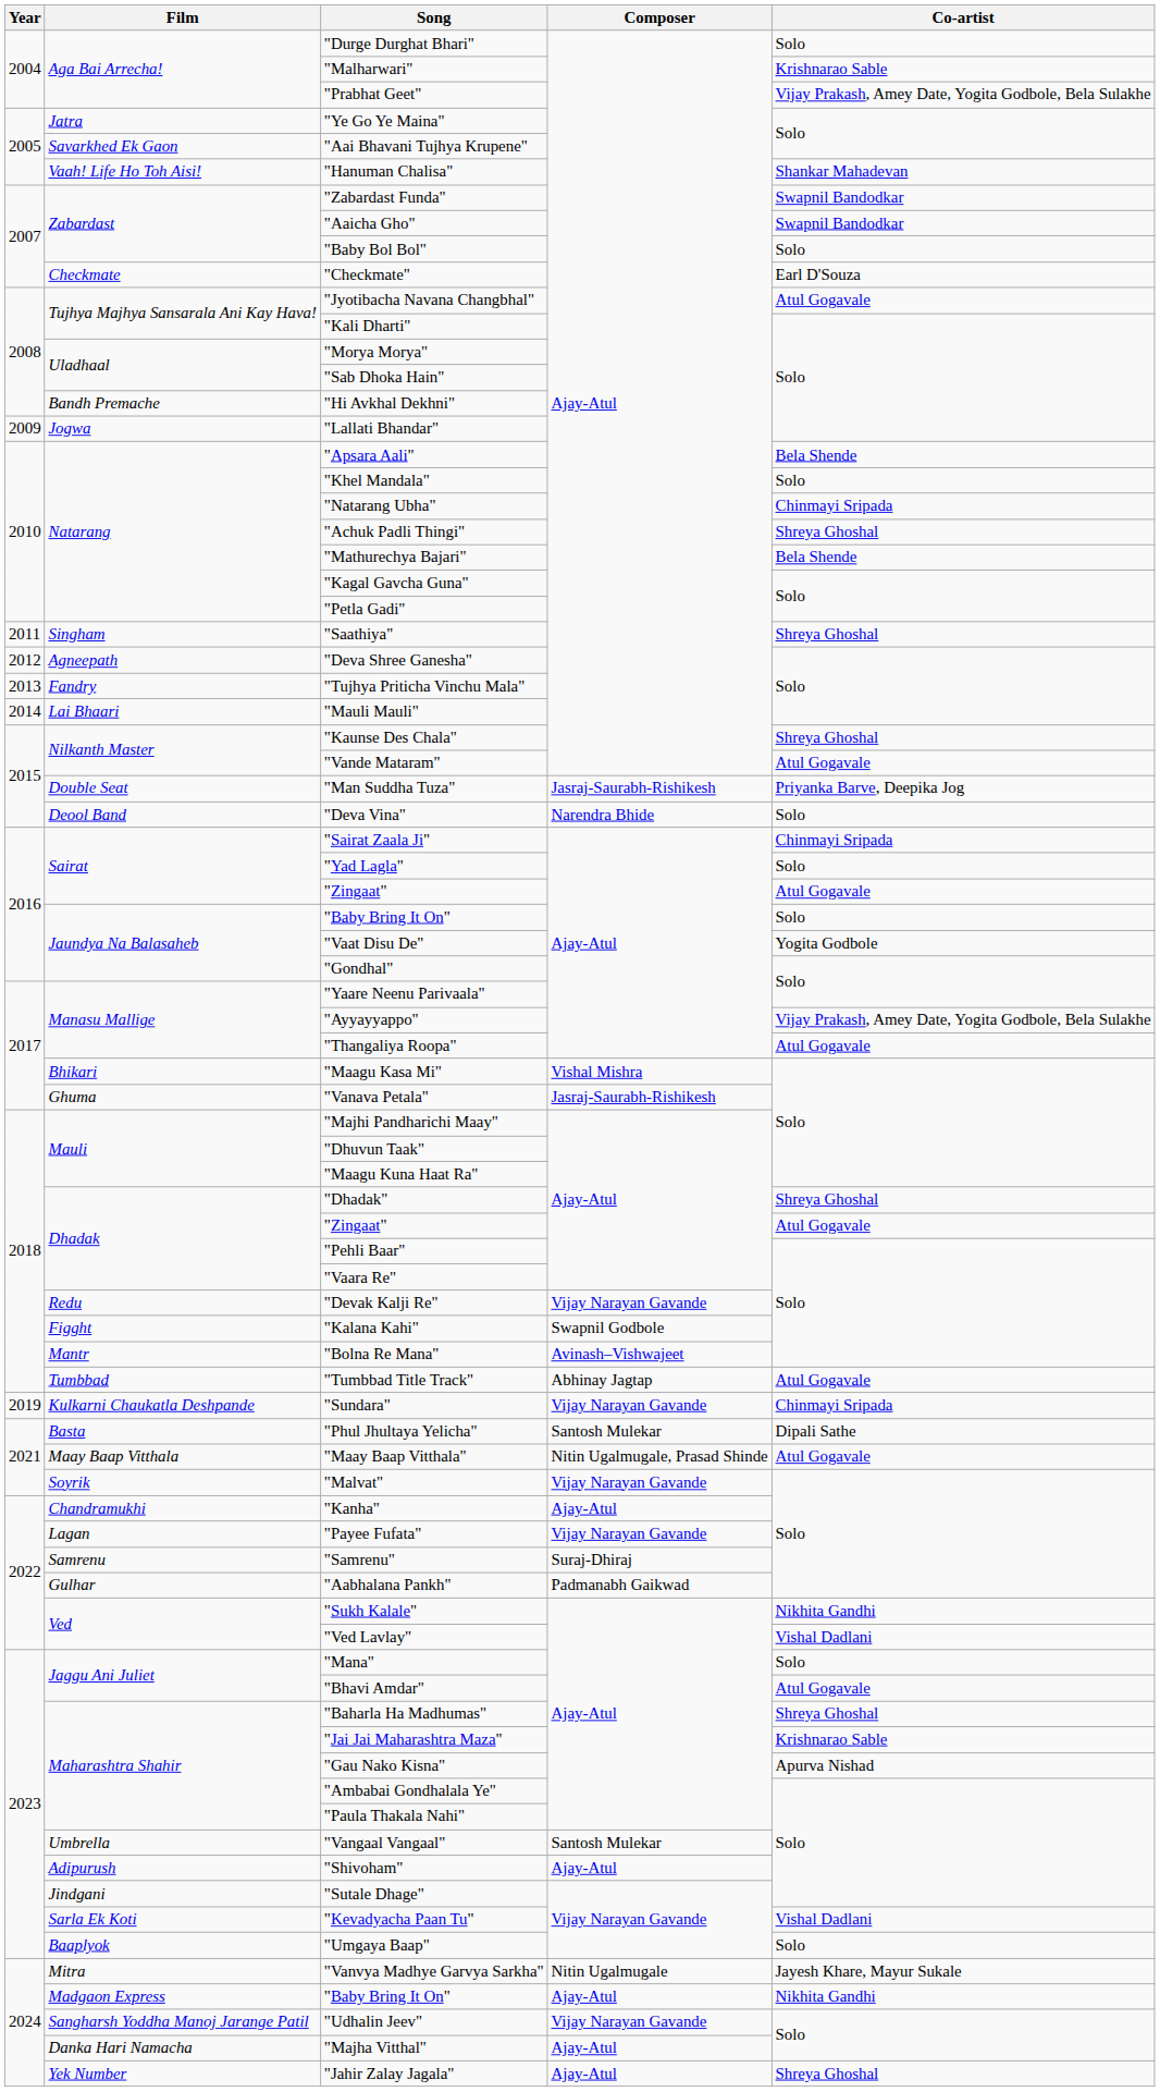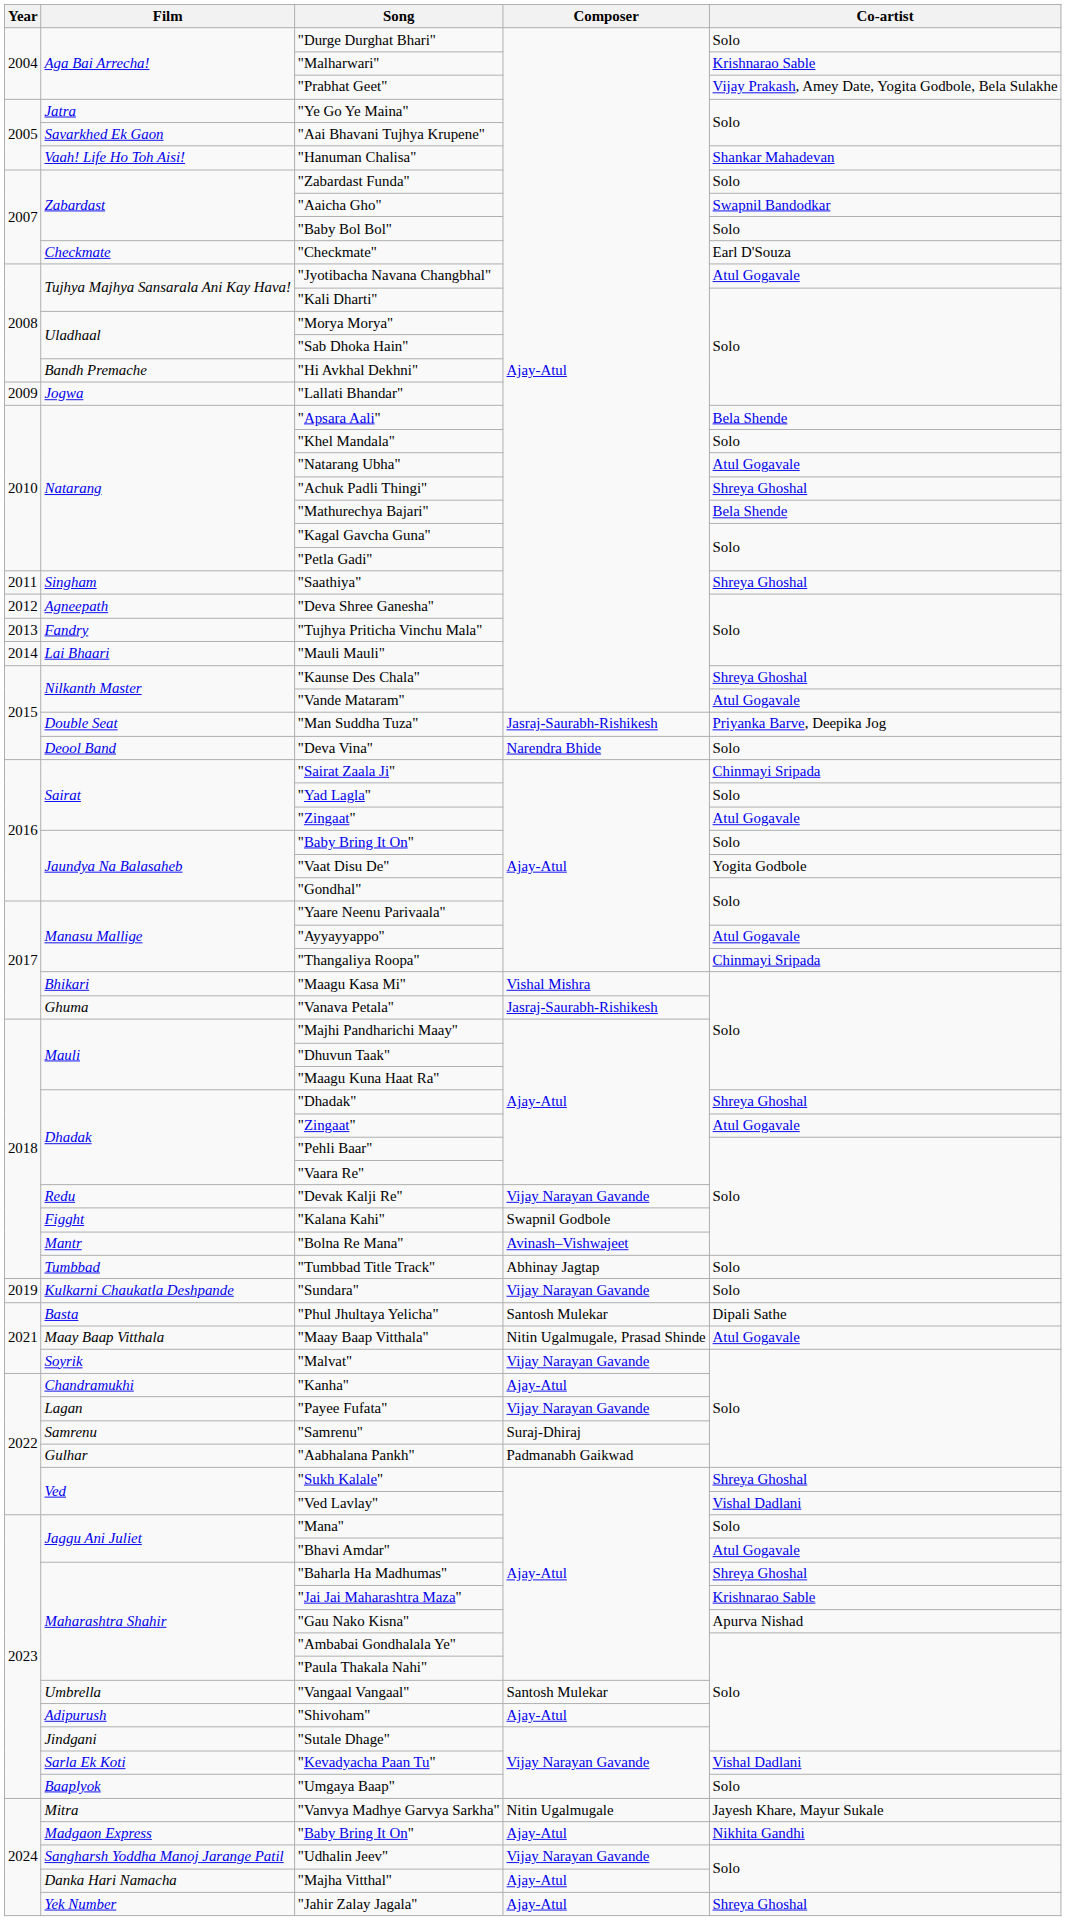 <table class="wikitable">
 <tr>
 <th>Year</th>
 <th>Film</th>
 <th>Song</th>
 <th>Composer</th>
 <th>Co-artist</th>
 </tr>
 <tr>
 <td rowspan="3">2004</td>
 <td rowspan="3"><em><a href='#'>Aga Bai Arrecha!</a></em></td>
 <td>"Durge Durghat Bhari"</td>
 <td rowspan="29"><a href='#'>Ajay-Atul</a></td>
 <td>Solo</td>
 </tr>
 <tr>
 <td>"Malharwari"</td>
 <td><a href='#'>Krishnarao Sable</a></td>
 </tr>
 <tr>
 <td>"Prabhat Geet"</td>
 <td><a href='#'>Vijay Prakash</a>, Amey Date, Yogita Godbole, Bela Sulakhe</td>
 </tr>
 <tr>
 <td rowspan="3">2005</td>
 <td><em><a href='#'>Jatra</a></em></td>
 <td>"Ye Go Ye Maina"</td>
 <td rowspan="2">Solo</td>
 </tr>
 <tr>
 <td><em><a href='#'>Savarkhed Ek Gaon</a></em></td>
 <td>"Aai Bhavani Tujhya Krupene"</td>
 </tr>
 <tr>
 <td><em><a href='#'>Vaah! Life Ho Toh Aisi!</a></em></td>
 <td>"Hanuman Chalisa"</td>
 <td><a href='#'>Shankar Mahadevan</a></td>
 </tr>
 <tr>
 <td rowspan="4">2007</td>
 <td rowspan="3"><em><a href='#'>Zabardast</a></em></td>
 <td>"Zabardast Funda"</td>
-<td><a href='#'>Swapnil Bandodkar</a></td>
+<td>Solo</td>
 </tr>
 <tr>
 <td>"Aaicha Gho"</td>
 <td><a href='#'>Swapnil Bandodkar</a></td>
 </tr>
 <tr>
 <td>"Baby Bol Bol"</td>
 <td>Solo</td>
 </tr>
 <tr>
 <td><em><a href='#'>Checkmate</a></em></td>
 <td>"Checkmate"</td>
 <td>Earl D'Souza</td>
 </tr>
 <tr>
 <td rowspan="5">2008</td>
 <td rowspan="2"><em>Tujhya Majhya Sansarala Ani Kay Hava!</em></td>
 <td>"Jyotibacha Navana Changbhal"</td>
 <td><a href='#'>Atul Gogavale</a></td>
 </tr>
 <tr>
 <td>"Kali Dharti"</td>
 <td rowspan="5">Solo</td>
 </tr>
 <tr>
 <td rowspan="2"><em>Uladhaal</em></td>
 <td>"Morya Morya"</td>
 </tr>
 <tr>
 <td>"Sab Dhoka Hain"</td>
 </tr>
 <tr>
 <td><em>Bandh Premache</em></td>
 <td>"Hi Avkhal Dekhni"</td>
 </tr>
 <tr>
 <td>2009</td>
 <td><em><a href='#'>Jogwa</a></em></td>
 <td>"Lallati Bhandar"</td>
 </tr>
 <tr>
 <td rowspan="7">2010</td>
 <td rowspan="7"><em><a href='#'>Natarang</a></em></td>
 <td>"<a href='#'>Apsara Aali</a>"</td>
 <td><a href='#'>Bela Shende</a></td>
 </tr>
 <tr>
 <td>"Khel Mandala"</td>
 <td>Solo</td>
 </tr>
 <tr>
 <td>"Natarang Ubha"</td>
-<td><a href='#'>Chinmayi Sripada</a></td>
+<td><a href='#'>Atul Gogavale</a></td>
 </tr>
 <tr>
 <td>"Achuk Padli Thingi"</td>
 <td><a href='#'>Shreya Ghoshal</a></td>
 </tr>
 <tr>
 <td>"Mathurechya Bajari"</td>
 <td><a href='#'>Bela Shende</a></td>
 </tr>
 <tr>
 <td>"Kagal Gavcha Guna"</td>
 <td rowspan="2">Solo</td>
 </tr>
 <tr>
 <td>"Petla Gadi"</td>
 </tr>
 <tr>
 <td>2011</td>
 <td><em><a href='#'>Singham</a></em></td>
 <td>"Saathiya"</td>
 <td><a href='#'>Shreya Ghoshal</a></td>
 </tr>
 <tr>
 <td>2012</td>
 <td><em><a href='#'>Agneepath</a></em></td>
 <td>"Deva Shree Ganesha"</td>
 <td rowspan="3">Solo</td>
 </tr>
 <tr>
 <td>2013</td>
 <td><em><a href='#'>Fandry</a></em></td>
 <td>"Tujhya Priticha Vinchu Mala"</td>
 </tr>
 <tr>
 <td>2014</td>
 <td><em><a href='#'>Lai Bhaari</a></em></td>
 <td>"Mauli Mauli"</td>
 </tr>
 <tr>
 <td rowspan="4">2015</td>
 <td rowspan="2"><em><a href='#'>Nilkanth Master</a></em></td>
 <td>"Kaunse Des Chala"</td>
 <td><a href='#'>Shreya Ghoshal</a></td>
 </tr>
 <tr>
 <td>"Vande Mataram"</td>
 <td><a href='#'>Atul Gogavale</a></td>
 </tr>
 <tr>
 <td><em><a href='#'>Double Seat</a></em></td>
 <td>"Man Suddha Tuza"</td>
 <td><a href='#'>Jasraj-Saurabh-Rishikesh</a></td>
 <td><a href='#'>Priyanka Barve</a>, Deepika Jog</td>
 </tr>
 <tr>
 <td><em><a href='#'>Deool Band</a></em></td>
 <td>"Deva Vina"</td>
 <td><a href='#'>Narendra Bhide</a></td>
 <td>Solo</td>
 </tr>
 <tr>
 <td rowspan="6">2016</td>
 <td rowspan="3"><em><a href='#'>Sairat</a></em></td>
 <td>"<a href='#'>Sairat Zaala Ji</a>"</td>
 <td rowspan="9"><a href='#'>Ajay-Atul</a></td>
 <td><a href='#'>Chinmayi Sripada</a></td>
 </tr>
 <tr>
 <td>"<a href='#'>Yad Lagla</a>"</td>
 <td>Solo</td>
 </tr>
 <tr>
 <td>"<a href='#'>Zingaat</a>"</td>
 <td><a href='#'>Atul Gogavale</a></td>
 </tr>
 <tr>
 <td rowspan="3"><em><a href='#'>Jaundya Na Balasaheb</a></em></td>
 <td>"<a href='#'>Baby Bring It On</a>"</td>
 <td>Solo</td>
 </tr>
 <tr>
 <td>"Vaat Disu De"</td>
 <td>Yogita Godbole</td>
 </tr>
 <tr>
 <td>"Gondhal"</td>
 <td rowspan="2">Solo</td>
 </tr>
 <tr>
 <td rowspan="5">2017</td>
 <td rowspan="3"><em><a href='#'>Manasu Mallige</a></em></td>
 <td>"Yaare Neenu Parivaala"</td>
 </tr>
 <tr>
 <td>"Ayyayyappo"</td>
-<td><a href='#'>Vijay Prakash</a>, Amey Date, Yogita Godbole, Bela Sulakhe</td>
+<td><a href='#'>Atul Gogavale</a></td>
 </tr>
 <tr>
 <td>"Thangaliya Roopa"</td>
-<td><a href='#'>Atul Gogavale</a></td>
+<td><a href='#'>Chinmayi Sripada</a></td>
 </tr>
 <tr>
 <td><em><a href='#'>Bhikari</a></em></td>
 <td>"Maagu Kasa Mi"</td>
 <td><a href='#'>Vishal Mishra</a></td>
 <td rowspan="5">Solo</td>
 </tr>
 <tr>
 <td><em>Ghuma</em></td>
 <td>"Vanava Petala"</td>
 <td><a href='#'>Jasraj-Saurabh-Rishikesh</a></td>
 </tr>
 <tr>
 <td rowspan="11">2018</td>
 <td rowspan="3"><em><a href='#'>Mauli</a></em></td>
 <td>"Majhi Pandharichi Maay"</td>
 <td rowspan="7"><a href='#'>Ajay-Atul</a></td>
 </tr>
 <tr>
 <td>"Dhuvun Taak"</td>
 </tr>
 <tr>
 <td>"Maagu Kuna Haat Ra"</td>
 </tr>
 <tr>
 <td rowspan="4"><em><a href='#'>Dhadak</a></em></td>
 <td>"Dhadak"</td>
 <td><a href='#'>Shreya Ghoshal</a></td>
 </tr>
 <tr>
 <td>"<a href='#'>Zingaat</a>"</td>
 <td><a href='#'>Atul Gogavale</a></td>
 </tr>
 <tr>
 <td>"Pehli Baar"</td>
 <td rowspan="5">Solo</td>
 </tr>
 <tr>
 <td>"Vaara Re"</td>
 </tr>
 <tr>
 <td><em><a href='#'>Redu</a></em></td>
 <td>"Devak Kalji Re"</td>
 <td><a href='#'>Vijay Narayan Gavande</a></td>
 </tr>
 <tr>
 <td><em><a href='#'>Figght</a></em></td>
 <td>"Kalana Kahi"</td>
 <td>Swapnil Godbole</td>
 </tr>
 <tr>
 <td><em><a href='#'>Mantr</a></em></td>
 <td>"Bolna Re Mana"</td>
 <td><a href='#'>Avinash–Vishwajeet</a></td>
 </tr>
 <tr>
 <td><em><a href='#'>Tumbbad</a></em></td>
 <td>"Tumbbad Title Track"</td>
 <td>Abhinay Jagtap</td>
-<td><a href='#'>Atul Gogavale</a></td>
+<td>Solo</td>
 </tr>
 <tr>
 <td>2019</td>
 <td><em><a href='#'>Kulkarni Chaukatla Deshpande</a></em></td>
 <td>"Sundara"</td>
 <td><a href='#'>Vijay Narayan Gavande</a></td>
-<td><a href='#'>Chinmayi Sripada</a></td>
+<td>Solo</td>
 </tr>
 <tr>
 <td rowspan="3">2021</td>
 <td><em><a href='#'>Basta</a></em></td>
 <td>"Phul Jhultaya Yelicha"</td>
 <td>Santosh Mulekar</td>
 <td>Dipali Sathe</td>
 </tr>
 <tr>
 <td><em>Maay Baap Vitthala</em></td>
 <td>"Maay Baap Vitthala"</td>
 <td>Nitin Ugalmugale, Prasad Shinde</td>
 <td><a href='#'>Atul Gogavale</a></td>
 </tr>
 <tr>
 <td><em><a href='#'>Soyrik</a></em></td>
 <td>"Malvat"</td>
 <td><a href='#'>Vijay Narayan Gavande</a></td>
 <td rowspan="5">Solo</td>
 </tr>
 <tr>
 <td rowspan="6">2022</td>
 <td><em><a href='#'>Chandramukhi</a></em></td>
 <td>"Kanha"</td>
 <td><a href='#'>Ajay-Atul</a></td>
 </tr>
 <tr>
 <td><em>Lagan</em></td>
 <td>"Payee Fufata"</td>
 <td><a href='#'>Vijay Narayan Gavande</a></td>
 </tr>
 <tr>
 <td><em>Samrenu</em></td>
 <td>"Samrenu"</td>
 <td>Suraj-Dhiraj</td>
 </tr>
 <tr>
 <td><em>Gulhar</em></td>
 <td>"Aabhalana Pankh"</td>
 <td>Padmanabh Gaikwad</td>
 </tr>
 <tr>
 <td rowspan="2"><em><a href='#'>Ved</a></em></td>
 <td>"<a href='#'>Sukh Kalale</a>"</td>
 <td rowspan="9"><a href='#'>Ajay-Atul</a></td>
-<td><a href='#'>Nikhita Gandhi</a></td>
+<td><a href='#'>Shreya Ghoshal</a></td>
 </tr>
 <tr>
 <td>"Ved Lavlay"</td>
 <td><a href='#'>Vishal Dadlani</a></td>
 </tr>
 <tr>
 <td rowspan="12">2023</td>
 <td rowspan="2"><em><a href='#'>Jaggu Ani Juliet</a></em></td>
 <td>"Mana"</td>
 <td>Solo</td>
 </tr>
 <tr>
 <td>"Bhavi Amdar"</td>
 <td><a href='#'>Atul Gogavale</a></td>
 </tr>
 <tr>
 <td rowspan="5"><em><a href='#'>Maharashtra Shahir</a></em></td>
 <td>"Baharla Ha Madhumas"</td>
 <td><a href='#'>Shreya Ghoshal</a></td>
 </tr>
 <tr>
 <td>"<a href='#'>Jai Jai Maharashtra Maza</a>"</td>
 <td><a href='#'>Krishnarao Sable</a></td>
 </tr>
 <tr>
 <td>"Gau Nako Kisna"</td>
 <td>Apurva Nishad</td>
 </tr>
 <tr>
 <td>"Ambabai Gondhalala Ye"</td>
 <td rowspan="5">Solo</td>
 </tr>
 <tr>
 <td>"Paula Thakala Nahi"</td>
 </tr>
 <tr>
 <td><em>Umbrella</em></td>
 <td>"Vangaal Vangaal"</td>
 <td>Santosh Mulekar</td>
 </tr>
 <tr>
 <td><em><a href='#'>Adipurush</a></em></td>
 <td>"Shivoham"</td>
 <td><a href='#'>Ajay-Atul</a></td>
 </tr>
 <tr>
 <td><em>Jindgani</em></td>
 <td>"Sutale Dhage"</td>
 <td rowspan="3"><a href='#'>Vijay Narayan Gavande</a></td>
 </tr>
 <tr>
 <td><em><a href='#'>Sarla Ek Koti</a></em></td>
 <td>"<a href='#'>Kevadyacha Paan Tu</a>"</td>
 <td><a href='#'>Vishal Dadlani</a></td>
 </tr>
 <tr>
 <td><em><a href='#'>Baaplyok</a></em></td>
 <td>"Umgaya Baap"</td>
 <td>Solo</td>
 </tr>
 <tr>
 <td rowspan="5">2024</td>
 <td><em>Mitra</em></td>
 <td>"Vanvya Madhye Garvya Sarkha"</td>
 <td>Nitin Ugalmugale</td>
 <td>Jayesh Khare, Mayur Sukale</td>
 </tr>
 <tr>
 <td><em><a href='#'>Madgaon Express</a></em></td>
 <td>"<a href='#'>Baby Bring It On</a>"</td>
 <td><a href='#'>Ajay-Atul</a></td>
 <td><a href='#'>Nikhita Gandhi</a></td>
 </tr>
 <tr>
 <td><em><a href='#'>Sangharsh Yoddha Manoj Jarange Patil</a></em></td>
 <td>"Udhalin Jeev"</td>
 <td><a href='#'>Vijay Narayan Gavande</a></td>
 <td rowspan="2">Solo</td>
 </tr>
 <tr>
 <td><em>Danka Hari Namacha</em></td>
 <td>"Majha Vitthal"</td>
 <td><a href='#'>Ajay-Atul</a></td>
 </tr>
 <tr>
 <td><em><a href='#'>Yek Number</a></em></td>
 <td>"Jahir Zalay Jagala"</td>
 <td><a href='#'>Ajay-Atul</a></td>
 <td><a href='#'>Shreya Ghoshal</a></td>
 </tr>
 </table>
